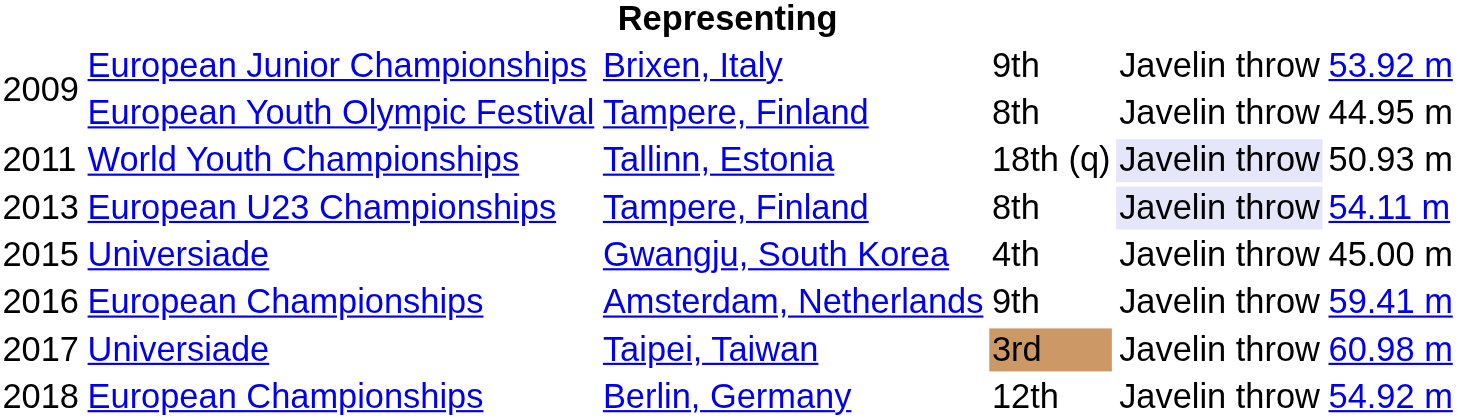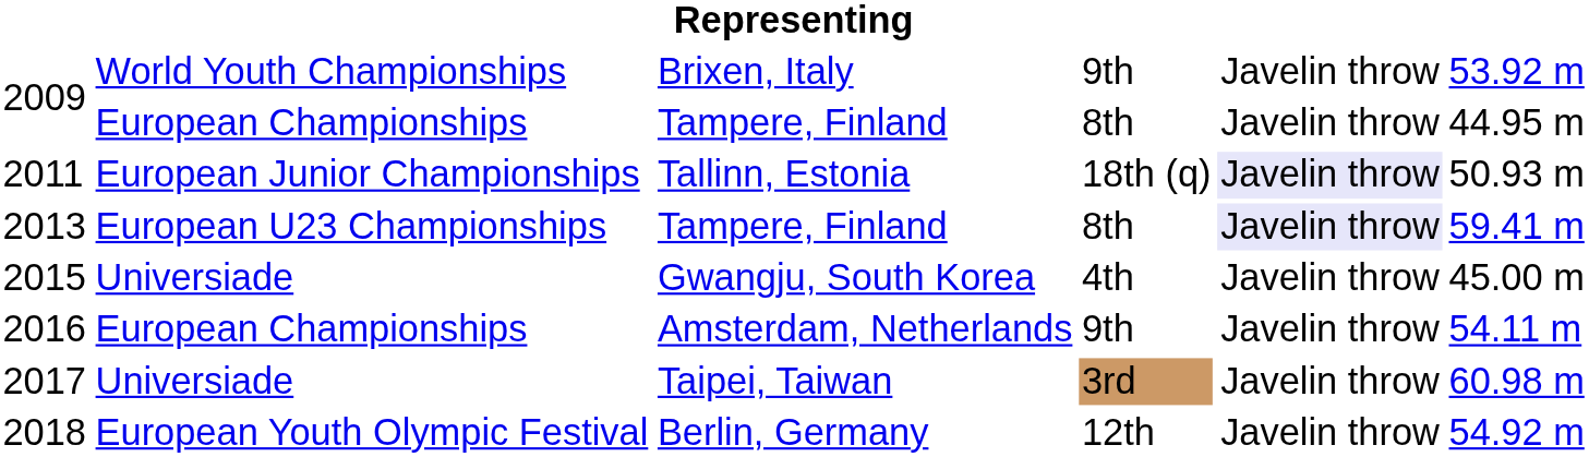 <table>
 <tr>
 <th colspan="6">Representing </th>
 </tr>
 <tr>
 <td rowspan=2>2009</td>
-<td><a href='#'>European Junior Championships</a></td>
+<td><a href='#'>World Youth Championships</a></td>
 <td><a href='#'>Brixen, Italy</a></td>
 <td>9th</td>
 <td>Javelin throw</td>
 <td><a href='#'>53.92 m</a></td>
 </tr>
 <tr>
-<td><a href='#'>European Youth Olympic Festival</a></td>
+<td><a href='#'>European Championships</a></td>
 <td><a href='#'>Tampere, Finland</a></td>
 <td>8th</td>
 <td>Javelin throw</td>
 <td>44.95 m</td>
 </tr>
 <tr>
 <td>2011</td>
-<td><a href='#'>World Youth Championships</a></td>
+<td><a href='#'>European Junior Championships</a></td>
 <td><a href='#'>Tallinn, Estonia</a></td>
 <td>18th (q)</td>
 <td style="background: lavender;">Javelin throw</td>
 <td>50.93 m</td>
 </tr>
 <tr>
 <td>2013</td>
 <td><a href='#'>European U23 Championships</a></td>
 <td><a href='#'>Tampere, Finland</a></td>
 <td>8th</td>
 <td style="background: lavender;">Javelin throw</td>
-<td><a href='#'>54.11 m</a></td>
+<td><a href='#'>59.41 m</a></td>
 </tr>
 <tr>
 <td>2015</td>
 <td><a href='#'>Universiade</a></td>
 <td><a href='#'>Gwangju, South Korea</a></td>
 <td>4th</td>
 <td>Javelin throw</td>
 <td>45.00 m</td>
 </tr>
 <tr>
 <td>2016</td>
 <td><a href='#'>European Championships</a></td>
 <td><a href='#'>Amsterdam, Netherlands</a></td>
 <td>9th</td>
 <td>Javelin throw</td>
-<td><a href='#'>59.41 m</a></td>
+<td><a href='#'>54.11 m</a></td>
 </tr>
 <tr>
 <td>2017</td>
 <td><a href='#'>Universiade</a></td>
 <td><a href='#'>Taipei, Taiwan</a></td>
 <td bgcolor=cc9966>3rd</td>
 <td>Javelin throw</td>
 <td><a href='#'>60.98 m</a></td>
 </tr>
 <tr>
 <td>2018</td>
-<td><a href='#'>European Championships</a></td>
+<td><a href='#'>European Youth Olympic Festival</a></td>
 <td><a href='#'>Berlin, Germany</a></td>
 <td>12th</td>
 <td>Javelin throw</td>
 <td><a href='#'>54.92 m</a></td>
 </tr>
 </table>
